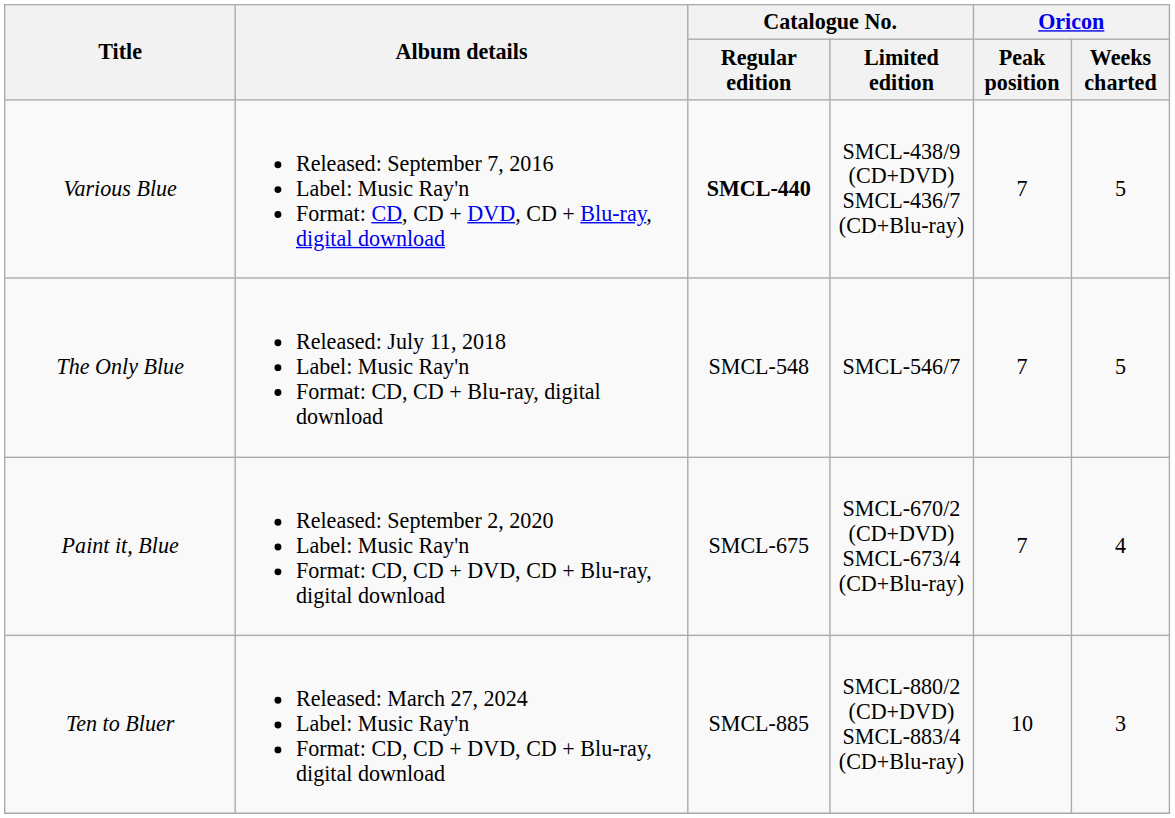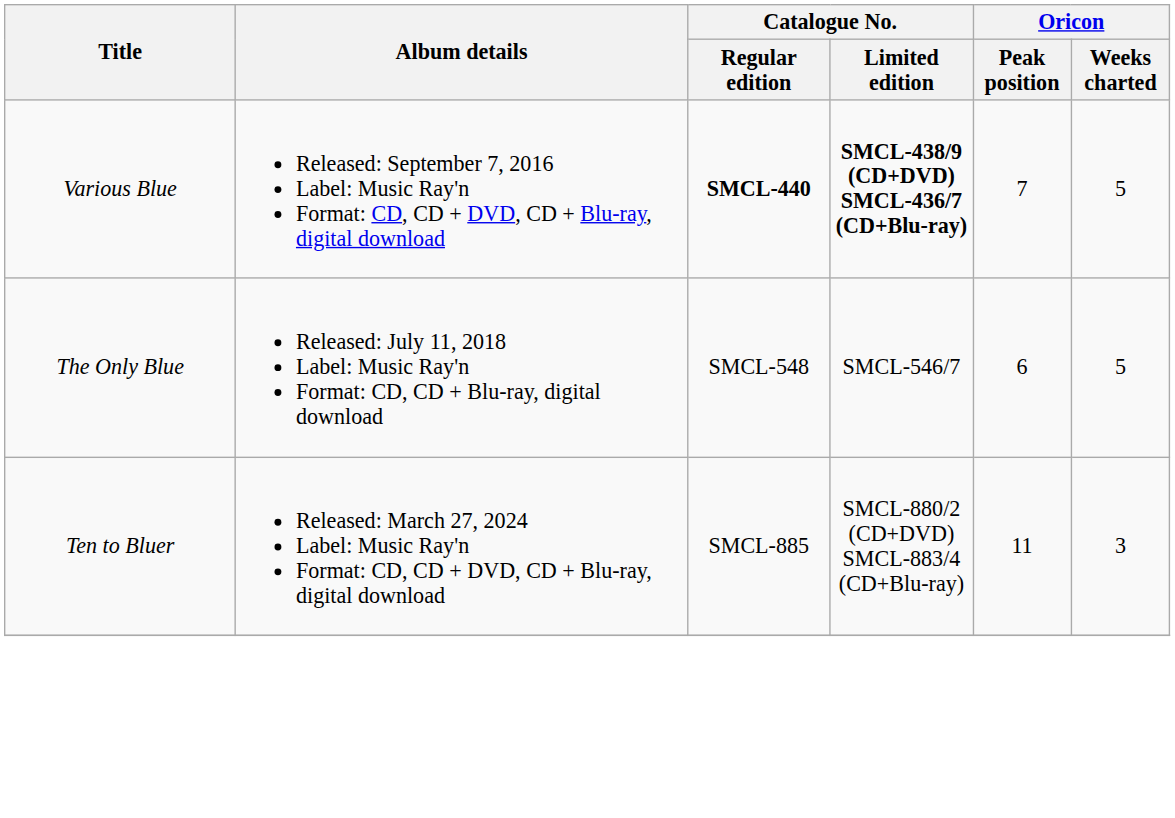 <table class="wikitable plainrowheaders">
 <tr>
 <th rowspan=2; style="width:10em;">Title</th>
 <th rowspan=2; style="width:20em;">Album details</th>
 <th colspan=2; style="width:12em;">Catalogue No.</th>
 <th colspan=2; style="width:8em;"><a href='#'>Oricon</a></th>
 </tr>
 <tr>
 <th style="width:6em;">Regular<br>edition</th>
 <th style="width:6em;">Limited<br>edition</th>
 <th style="width:4em;">Peak<br>position</th>
 <th style="width:4em;">Weeks<br>charted</th>
 </tr>
 <tr>
 <td align="center"><em>Various Blue</em></td>
 <td><br><ul><li>Released: September 7, 2016</li><li>Label: Music Ray'n</li><li>Format: <a href='#'>CD</a>, CD + <a href='#'>DVD</a>, CD + <a href='#'>Blu-ray</a>, <a href='#'>digital download</a></li></ul></td>
 <td align="center"><strong>SMCL-440</strong></td>
-<td align="center">SMCL-438/9<br>(CD+DVD)<br>SMCL-436/7<br>(CD+Blu-ray)</td>
+<td align="center"><strong>SMCL-438/9<br>(CD+DVD)<br>SMCL-436/7<br>(CD+Blu-ray)</strong></td>
 <td align="center">7</td>
 <td align="center">5</td>
 </tr>
 <tr>
 <td align="center"><em>The Only Blue</em></td>
 <td><br><ul><li>Released: July 11, 2018</li><li>Label: Music Ray'n</li><li>Format: CD, CD + Blu-ray, digital download</li></ul></td>
 <td align="center">SMCL-548</td>
 <td align="center">SMCL-546/7</td>
-<td align="center">7</td>
+<td align="center">6</td>
 <td align="center">5</td>
-</tr>
-<tr>
-<td align="center"><em>Paint it, Blue</em></td>
-<td><br><ul><li>Released: September 2, 2020</li><li>Label: Music Ray'n</li><li>Format: CD, CD + DVD, CD + Blu-ray, digital download</li></ul></td>
-<td align="center">SMCL-675</td>
-<td align="center">SMCL-670/2<br>(CD+DVD)<br>SMCL-673/4<br>(CD+Blu-ray)</td>
-<td align="center">7</td>
-<td align="center">4</td>
 </tr>
 <tr>
 <td align="center"><em>Ten to Bluer</em></td>
 <td><br><ul><li>Released: March 27, 2024</li><li>Label: Music Ray'n</li><li>Format: CD, CD + DVD, CD + Blu-ray, digital download</li></ul></td>
 <td align="center">SMCL-885</td>
 <td align="center">SMCL-880/2<br>(CD+DVD)<br>SMCL-883/4<br>(CD+Blu-ray)</td>
-<td align="center">10</td>
+<td align="center">11</td>
 <td align="center">3</td>
 </tr>
 <tr>
 </tr>
 </table>
